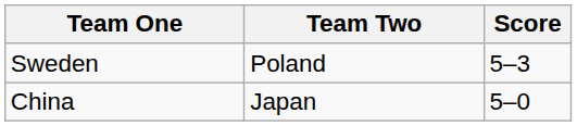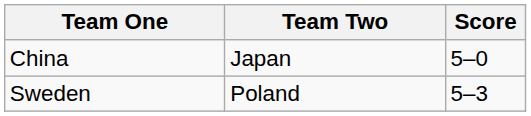 <table class="wikitable">
 <tr>
 <th width=150>Team One</th>
 <th width=150>Team Two</th>
 <th width=50>Score</th>
 </tr>
 <tr>
+<td>China</td>
+<td>Japan</td>
+<td>5–0</td>
+</tr>
+<tr>
 <td>Sweden</td>
 <td>Poland</td>
 <td>5–3</td>
 </tr>
-<tr>
-<td>China</td>
-<td>Japan</td>
-<td>5–0</td>
-</tr>
 </table>
